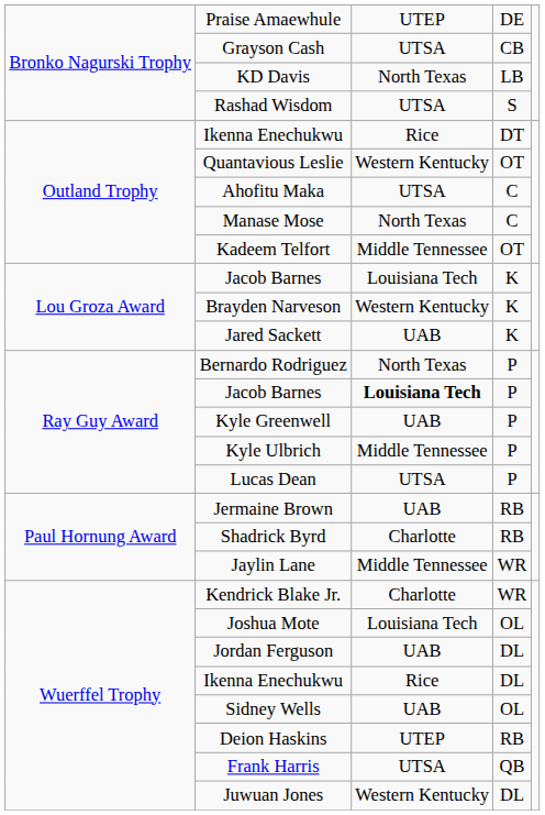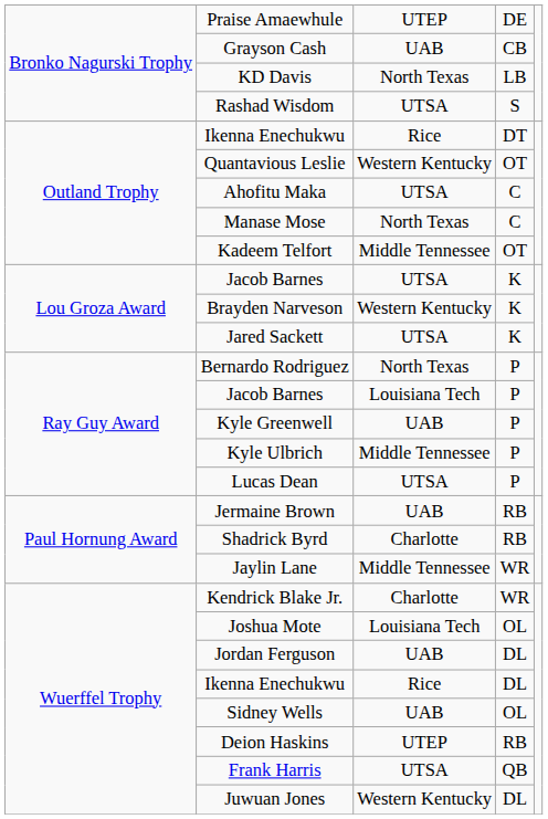 <table class="wikitable" style="text-align:center;">
 <tr>
 <td rowspan=4><a href='#'>Bronko Nagurski Trophy</a></td>
 <td>Praise Amaewhule</td>
 <td>UTEP</td>
 <td>DE</td>
 <td rowspan=4></td>
 </tr>
 <tr>
 <td>Grayson Cash</td>
-<td>UTSA</td>
+<td>UAB</td>
 <td>CB</td>
 </tr>
 <tr>
 <td>KD Davis</td>
 <td>North Texas</td>
 <td>LB</td>
 </tr>
 <tr>
 <td>Rashad Wisdom</td>
 <td>UTSA</td>
 <td>S</td>
 </tr>
 <tr>
 <td rowspan=5><a href='#'>Outland Trophy</a></td>
 <td>Ikenna Enechukwu</td>
 <td>Rice</td>
 <td>DT</td>
 <td rowspan=5></td>
 </tr>
 <tr>
 <td>Quantavious Leslie</td>
 <td>Western Kentucky</td>
 <td>OT</td>
 </tr>
 <tr>
 <td>Ahofitu Maka</td>
 <td>UTSA</td>
 <td>C</td>
 </tr>
 <tr>
 <td>Manase Mose</td>
 <td>North Texas</td>
 <td>C</td>
 </tr>
 <tr>
 <td>Kadeem Telfort</td>
 <td>Middle Tennessee</td>
 <td>OT</td>
 </tr>
 <tr>
 <td rowspan=3><a href='#'>Lou Groza Award</a></td>
 <td>Jacob Barnes</td>
-<td>Louisiana Tech</td>
+<td>UTSA</td>
 <td>K</td>
 <td rowspan=3></td>
 </tr>
 <tr>
 <td>Brayden Narveson</td>
 <td>Western Kentucky</td>
 <td>K</td>
 </tr>
 <tr>
 <td>Jared Sackett</td>
-<td>UAB</td>
+<td>UTSA</td>
 <td>K</td>
 </tr>
 <tr>
 <td rowspan=5><a href='#'>Ray Guy Award</a></td>
 <td>Bernardo Rodriguez</td>
 <td>North Texas</td>
 <td>P</td>
 <td rowspan=5></td>
 </tr>
 <tr>
 <td>Jacob Barnes</td>
-<td><strong>Louisiana Tech</strong></td>
+<td>Louisiana Tech</td>
 <td>P</td>
 </tr>
 <tr>
 <td>Kyle Greenwell</td>
 <td>UAB</td>
 <td>P</td>
 </tr>
 <tr>
 <td>Kyle Ulbrich</td>
 <td>Middle Tennessee</td>
 <td>P</td>
 </tr>
 <tr>
 <td>Lucas Dean</td>
 <td>UTSA</td>
 <td>P</td>
 </tr>
 <tr>
 <td rowspan=3><a href='#'>Paul Hornung Award</a></td>
 <td>Jermaine Brown</td>
 <td>UAB</td>
 <td>RB</td>
 <td rowspan=3></td>
 </tr>
 <tr>
 <td>Shadrick Byrd</td>
 <td>Charlotte</td>
 <td>RB</td>
 </tr>
 <tr>
 <td>Jaylin Lane</td>
 <td>Middle Tennessee</td>
 <td>WR</td>
 </tr>
 <tr>
 <td rowspan=8><a href='#'>Wuerffel Trophy</a></td>
 <td>Kendrick Blake Jr.</td>
 <td>Charlotte</td>
 <td>WR</td>
 <td rowspan=8></td>
 </tr>
 <tr>
 <td>Joshua Mote</td>
 <td>Louisiana Tech</td>
 <td>OL</td>
 </tr>
 <tr>
 <td>Jordan Ferguson</td>
 <td>UAB</td>
 <td>DL</td>
 </tr>
 <tr>
 <td>Ikenna Enechukwu</td>
 <td>Rice</td>
 <td>DL</td>
 </tr>
 <tr>
 <td>Sidney Wells</td>
 <td>UAB</td>
 <td>OL</td>
 </tr>
 <tr>
 <td>Deion Haskins</td>
 <td>UTEP</td>
 <td>RB</td>
 </tr>
 <tr>
 <td><a href='#'>Frank Harris</a></td>
 <td>UTSA</td>
 <td>QB</td>
 </tr>
 <tr>
 <td>Juwuan Jones</td>
 <td>Western Kentucky</td>
 <td>DL</td>
 </tr>
 </table>
